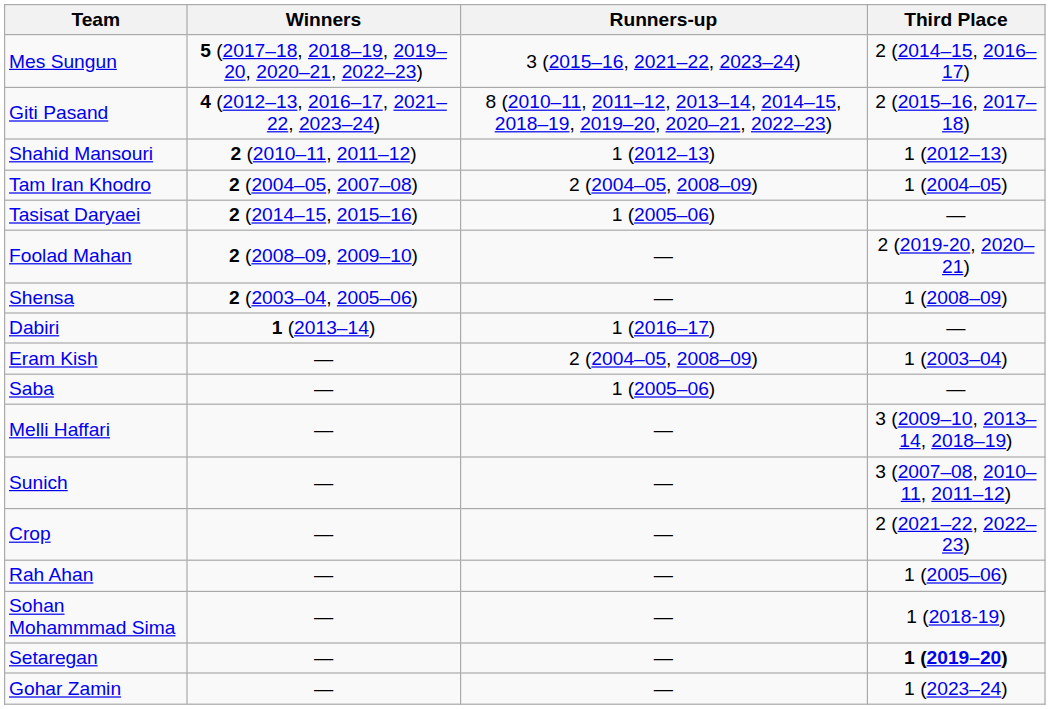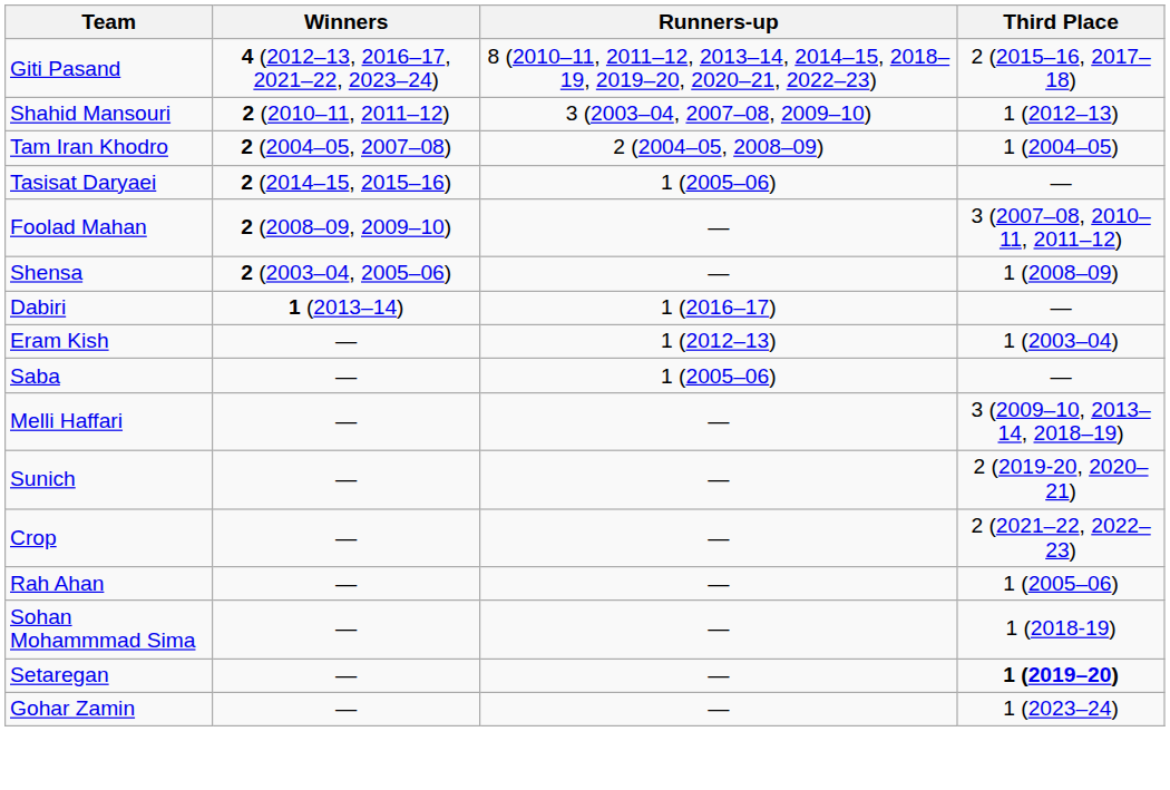 <table class="wikitable" style="text-align:center">
 <tr>
 <th>Team</th>
 <th>Winners</th>
 <th>Runners-up</th>
 <th>Third Place</th>
-</tr>
-<tr>
-<td style="text-align:left;"><a href='#'>Mes Sungun</a></td>
-<td><strong>5</strong> (<a href='#'>2017–18</a>, <a href='#'>2018–19</a>, <a href='#'>2019–20</a>, <a href='#'>2020–21</a>, <a href='#'>2022–23</a>)</td>
-<td>3 (<a href='#'>2015–16</a>, <a href='#'>2021–22</a>, <a href='#'>2023–24</a>)</td>
-<td>2 (<a href='#'>2014–15</a>, <a href='#'>2016–17</a>)</td>
 </tr>
 <tr>
 <td style="text-align:left;"><a href='#'>Giti Pasand</a></td>
 <td><strong>4</strong> (<a href='#'>2012–13</a>, <a href='#'>2016–17</a>, <a href='#'>2021–22</a>, <a href='#'>2023–24</a>)</td>
 <td>8 (<a href='#'>2010–11</a>, <a href='#'>2011–12</a>, <a href='#'>2013–14</a>, <a href='#'>2014–15</a>, <a href='#'>2018–19</a>, <a href='#'>2019–20</a>, <a href='#'>2020–21</a>, <a href='#'>2022–23</a>)</td>
 <td>2 (<a href='#'>2015–16</a>, <a href='#'>2017–18</a>)</td>
 </tr>
 <tr>
 <td style="text-align:left;"><a href='#'>Shahid Mansouri</a></td>
 <td><strong>2</strong> (<a href='#'>2010–11</a>, <a href='#'>2011–12</a>)</td>
-<td>1 (<a href='#'>2012–13</a>)</td>
+<td>3 (<a href='#'>2003–04</a>, <a href='#'>2007–08</a>, <a href='#'>2009–10</a>)</td>
 <td>1 (<a href='#'>2012–13</a>)</td>
 </tr>
 <tr>
 <td style="text-align:left;"><a href='#'>Tam Iran Khodro</a></td>
 <td><strong>2</strong> (<a href='#'>2004–05</a>, <a href='#'>2007–08</a>)</td>
 <td>2 (<a href='#'>2004–05</a>, <a href='#'>2008–09</a>)</td>
 <td>1 (<a href='#'>2004–05</a>)</td>
 </tr>
 <tr>
 <td style="text-align:left;"><a href='#'>Tasisat Daryaei</a></td>
 <td><strong>2</strong> (<a href='#'>2014–15</a>, <a href='#'>2015–16</a>)</td>
 <td>1 (<a href='#'>2005–06</a>)</td>
 <td>—</td>
 </tr>
 <tr>
 <td style="text-align:left;"><a href='#'>Foolad Mahan</a></td>
 <td><strong>2</strong> (<a href='#'>2008–09</a>, <a href='#'>2009–10</a>)</td>
 <td>—</td>
-<td>2 (<a href='#'>2019-20</a>, <a href='#'>2020–21</a>)</td>
+<td>3 (<a href='#'>2007–08</a>, <a href='#'>2010–11</a>, <a href='#'>2011–12</a>)</td>
 </tr>
 <tr>
 <td style="text-align:left;"><a href='#'>Shensa</a></td>
 <td><strong>2</strong> (<a href='#'>2003–04</a>, <a href='#'>2005–06</a>)</td>
 <td>—</td>
 <td>1 (<a href='#'>2008–09</a>)</td>
 </tr>
 <tr>
 <td style="text-align:left;"><a href='#'>Dabiri</a></td>
 <td><strong>1</strong> (<a href='#'>2013–14</a>)</td>
 <td>1 (<a href='#'>2016–17</a>)</td>
 <td>—</td>
 </tr>
 <tr>
 <td style="text-align:left;"><a href='#'>Eram Kish</a></td>
 <td>—</td>
-<td>2 (<a href='#'>2004–05</a>, <a href='#'>2008–09</a>)</td>
+<td>1 (<a href='#'>2012–13</a>)</td>
 <td>1 (<a href='#'>2003–04</a>)</td>
 </tr>
 <tr>
 <td style="text-align:left;"><a href='#'>Saba</a></td>
 <td>—</td>
 <td>1 (<a href='#'>2005–06</a>)</td>
 <td>—</td>
 </tr>
 <tr>
 <td style="text-align:left;"><a href='#'>Melli Haffari</a></td>
 <td>—</td>
 <td>—</td>
 <td>3 (<a href='#'>2009–10</a>, <a href='#'>2013–14</a>, <a href='#'>2018–19</a>)</td>
 </tr>
 <tr>
 <td style="text-align:left;"><a href='#'>Sunich</a></td>
 <td>—</td>
 <td>—</td>
-<td>3 (<a href='#'>2007–08</a>, <a href='#'>2010–11</a>, <a href='#'>2011–12</a>)</td>
+<td>2 (<a href='#'>2019-20</a>, <a href='#'>2020–21</a>)</td>
 </tr>
 <tr>
 <td style="text-align:left;"><a href='#'>Crop</a></td>
 <td>—</td>
 <td>—</td>
 <td>2 (<a href='#'>2021–22</a>, <a href='#'>2022–23</a>)</td>
 </tr>
 <tr>
 <td style="text-align:left;"><a href='#'>Rah Ahan</a></td>
 <td>—</td>
 <td>—</td>
 <td>1 (<a href='#'>2005–06</a>)</td>
 </tr>
 <tr>
 <td style="text-align:left;"><a href='#'>Sohan Mohammmad Sima</a></td>
 <td>—</td>
 <td>—</td>
 <td>1 (<a href='#'>2018-19</a>)</td>
 </tr>
 <tr>
 <td style="text-align:left;"><a href='#'>Setaregan</a></td>
 <td>—</td>
 <td>—</td>
 <td><strong>1 (<a href='#'>2019–20</a>)</strong></td>
 </tr>
 <tr>
 <td style="text-align:left;"><a href='#'>Gohar Zamin</a></td>
 <td>—</td>
 <td>—</td>
 <td>1 (<a href='#'>2023–24</a>)</td>
 </tr>
 </table>
